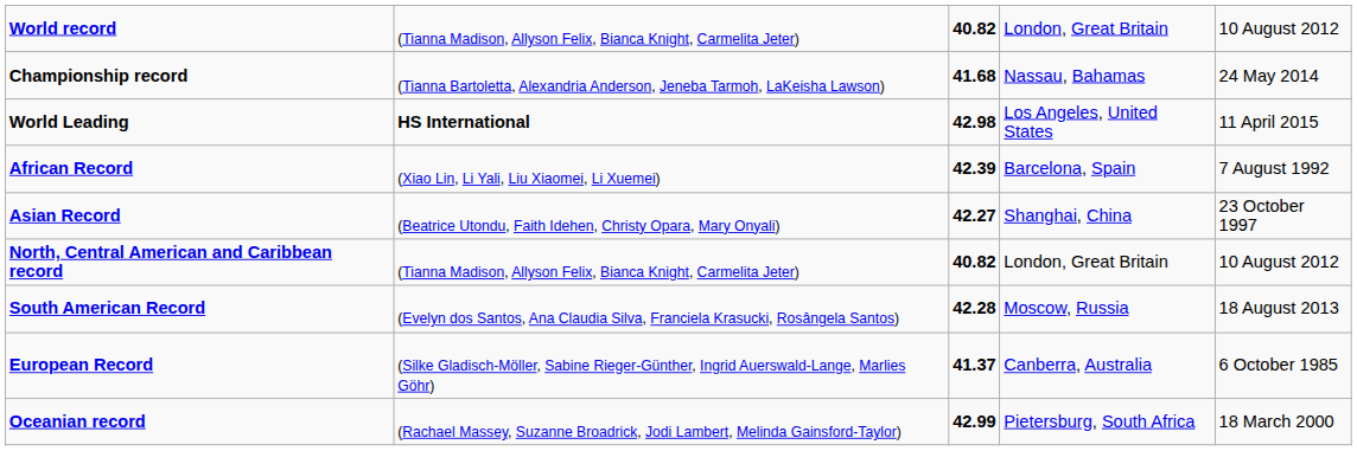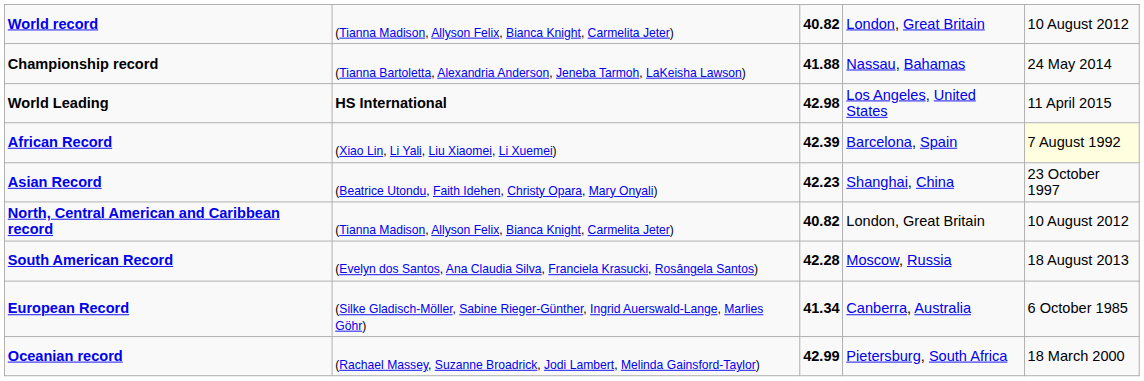 <table class="wikitable">
 <tr>
 <td><strong><a href='#'>World record</a></strong></td>
 <td><br><small>(<a href='#'>Tianna Madison</a>, <a href='#'>Allyson Felix</a>, <a href='#'>Bianca Knight</a>, <a href='#'>Carmelita Jeter</a>)</small></td>
 <td><strong>40.82</strong></td>
 <td> <a href='#'>London</a>, <a href='#'>Great Britain</a></td>
 <td>10 August 2012</td>
 </tr>
 <tr>
 <td><strong>Championship record</strong></td>
 <td><br><small>(<a href='#'>Tianna Bartoletta</a>, <a href='#'>Alexandria Anderson</a>, <a href='#'>Jeneba Tarmoh</a>, <a href='#'>LaKeisha Lawson</a>)</small></td>
-<td><strong>41.68</strong></td>
+<td><strong>41.88</strong></td>
 <td> <a href='#'>Nassau</a>, <a href='#'>Bahamas</a></td>
 <td>24 May 2014</td>
 </tr>
 <tr>
 <td><strong>World Leading</strong></td>
 <td><strong>HS International</strong></td>
 <td><strong>42.98</strong></td>
 <td> <a href='#'>Los Angeles</a>, <a href='#'>United States</a></td>
 <td>11 April 2015</td>
 </tr>
 <tr>
 <td><strong><a href='#'>African Record</a></strong></td>
 <td><br><small>(<a href='#'>Xiao Lin</a>, <a href='#'>Li Yali</a>, <a href='#'>Liu Xiaomei</a>, <a href='#'>Li Xuemei</a>)</small></td>
 <td><strong>42.39</strong></td>
 <td> <a href='#'>Barcelona</a>, <a href='#'>Spain</a></td>
-<td>7 August 1992</td>
+<td style="background: lightyellow;">7 August 1992</td>
 </tr>
 <tr>
 <td><strong><a href='#'>Asian Record</a></strong></td>
 <td><br><small>(<a href='#'>Beatrice Utondu</a>, <a href='#'>Faith Idehen</a>, <a href='#'>Christy Opara</a>, <a href='#'>Mary Onyali</a>)</small></td>
-<td><strong>42.27</strong></td>
+<td><strong>42.23</strong></td>
 <td> <a href='#'>Shanghai</a>, <a href='#'>China</a></td>
 <td>23 October 1997</td>
 </tr>
 <tr>
 <td><strong><a href='#'>North, Central American and Caribbean record</a></strong></td>
 <td><br><small>(<a href='#'>Tianna Madison</a>, <a href='#'>Allyson Felix</a>, <a href='#'>Bianca Knight</a>, <a href='#'>Carmelita Jeter</a>)</small></td>
 <td><strong>40.82</strong></td>
 <td> London, Great Britain</td>
 <td>10 August 2012</td>
 </tr>
 <tr>
 <td><strong><a href='#'>South American Record</a></strong></td>
 <td><br><small>(<a href='#'>Evelyn dos Santos</a>, <a href='#'>Ana Claudia Silva</a>, <a href='#'>Franciela Krasucki</a>, <a href='#'>Rosângela Santos</a>)</small></td>
 <td><strong>42.28</strong></td>
 <td> <a href='#'>Moscow</a>, <a href='#'>Russia</a></td>
 <td>18 August 2013</td>
 </tr>
 <tr>
 <td><strong><a href='#'>European Record</a></strong></td>
 <td><br><small>(<a href='#'>Silke Gladisch-Möller</a>, <a href='#'>Sabine Rieger-Günther</a>, <a href='#'>Ingrid Auerswald-Lange</a>, <a href='#'>Marlies Göhr</a>)</small></td>
-<td><strong>41.37</strong></td>
+<td><strong>41.34</strong></td>
 <td> <a href='#'>Canberra</a>, <a href='#'>Australia</a></td>
 <td>6 October 1985</td>
 </tr>
 <tr>
 <td><strong><a href='#'>Oceanian record</a></strong></td>
 <td><br><small>(<a href='#'>Rachael Massey</a>, <a href='#'>Suzanne Broadrick</a>, <a href='#'>Jodi Lambert</a>, <a href='#'>Melinda Gainsford-Taylor</a>)</small></td>
 <td><strong>42.99</strong></td>
 <td> <a href='#'>Pietersburg</a>, <a href='#'>South Africa</a></td>
 <td>18 March 2000</td>
 </tr>
 </table>
